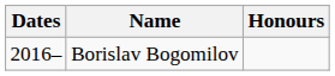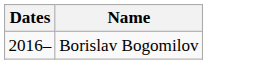 <table class="wikitable">
 <tr>
 <th>Dates</th>
 <th>Name</th>
-<th>Honours</th>
 </tr>
 <tr>
 <td>2016–</td>
 <td> Borislav Bogomilov</td>
-<td></td>
 </tr>
 </table>
